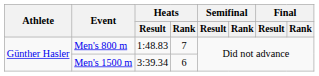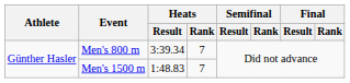 <table class="wikitable" style="font-size:90%">
 <tr>
 <th rowspan="2">Athlete</th>
 <th rowspan="2">Event</th>
 <th colspan="2">Heats</th>
 <th colspan="2">Semifinal</th>
 <th colspan="2">Final</th>
 </tr>
 <tr style="font-size:95%">
 <th>Result</th>
 <th>Rank</th>
 <th>Result</th>
 <th>Rank</th>
 <th>Result</th>
 <th>Rank</th>
 </tr>
 <tr align="center">
 <td rowspan="2" align="left"><a href='#'>Günther Hasler</a></td>
 <td align="left"><a href='#'>Men's 800 m</a></td>
-<td>1:48.83</td>
+<td>3:39.34</td>
 <td>7</td>
 <td colspan="4" rowspan="2">Did not advance</td>
 </tr>
 <tr>
 <td><a href='#'>Men's 1500 m</a></td>
-<td>3:39.34</td>
-<td align="center">6</td>
+<td>1:48.83</td>
+<td align="center">7</td>
 </tr>
 </table>
